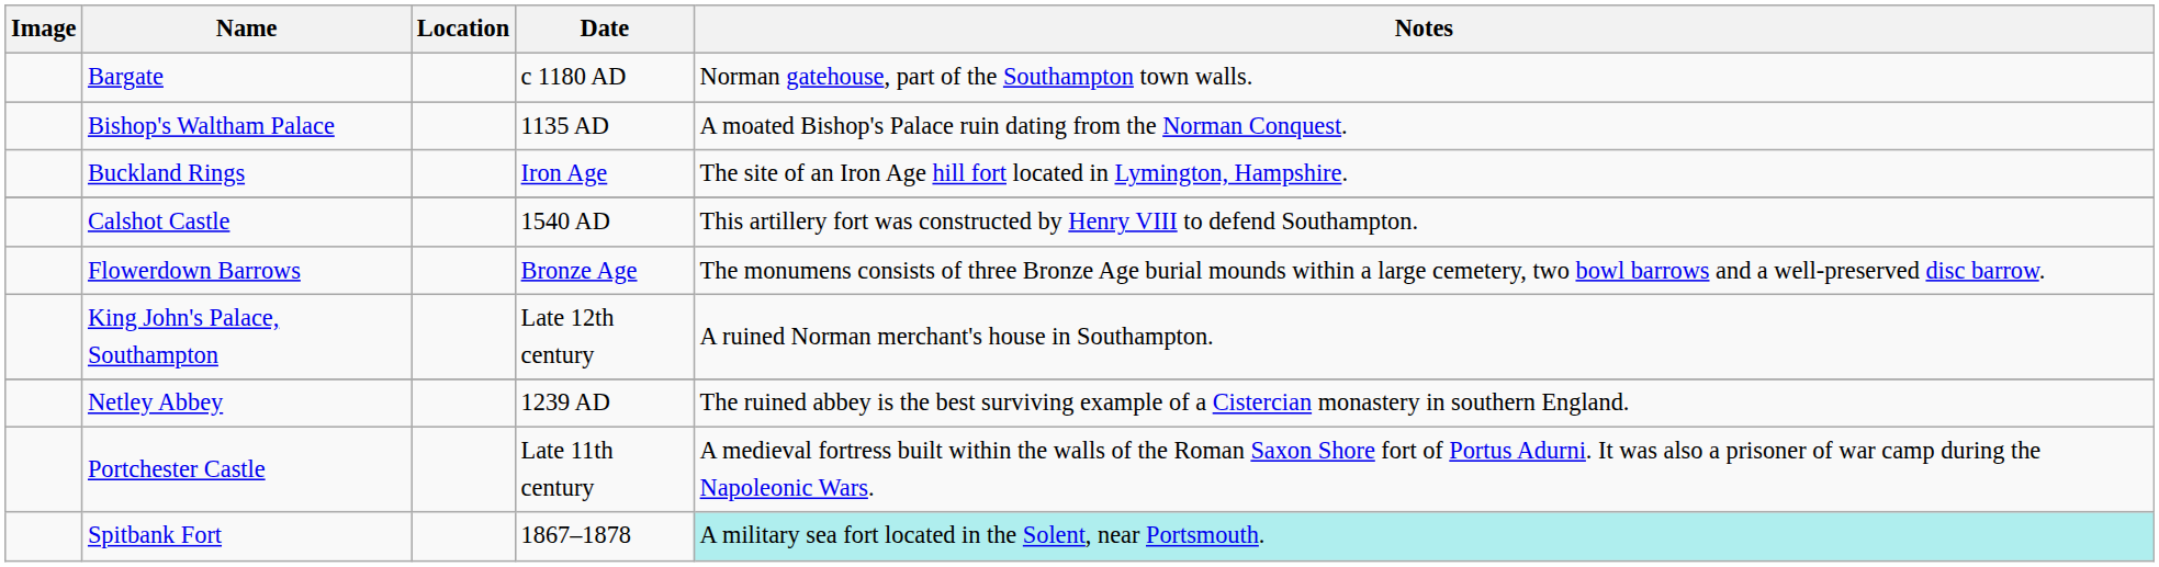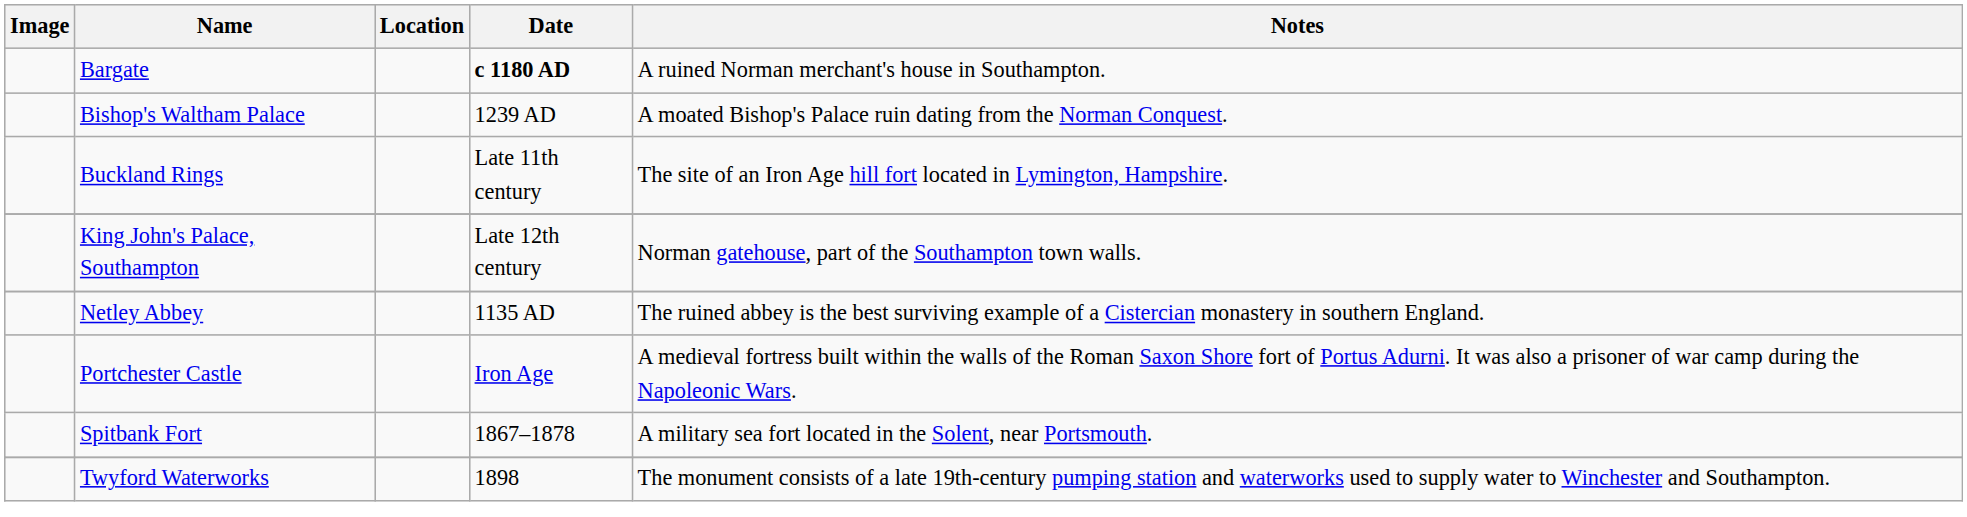 <table class="wikitable sortable" style="font-size: 90%;width:100%;border:0px;text-align:left;line-height:150%;">
 <tr>
 <th class="unsortable">Image</th>
 <th>Name</th>
 <th>Location</th>
 <th>Date</th>
 <th class="unsortable">Notes</th>
 </tr>
 <tr>
 <td></td>
 <td><a href='#'>Bargate</a></td>
 <td></td>
-<td>c 1180 AD</td>
-<td>Norman <a href='#'>gatehouse</a>, part of the <a href='#'>Southampton</a> town walls.</td>
+<td><strong>c 1180 AD</strong></td>
+<td>A ruined Norman merchant's house in Southampton.</td>
 </tr>
 <tr>
 <td></td>
 <td><a href='#'>Bishop's Waltham Palace</a></td>
 <td></td>
-<td>1135 AD</td>
+<td>1239 AD</td>
 <td>A moated Bishop's Palace ruin dating from the <a href='#'>Norman Conquest</a>.</td>
 </tr>
 <tr>
 <td></td>
 <td><a href='#'>Buckland Rings</a></td>
 <td></td>
-<td><a href='#'>Iron Age</a></td>
+<td>Late 11th century</td>
 <td>The site of an Iron Age <a href='#'>hill fort</a> located in  <a href='#'>Lymington, Hampshire</a>.</td>
 </tr>
 <tr>
 </tr>
 <tr>
 <td></td>
-<td><a href='#'>Calshot Castle</a></td>
-<td></td>
-<td>1540 AD</td>
-<td>This artillery fort was constructed by <a href='#'>Henry VIII</a> to defend Southampton.</td>
-</tr>
-<tr>
-<td></td>
-<td><a href='#'>Flowerdown Barrows</a></td>
-<td></td>
-<td><a href='#'>Bronze Age</a></td>
-<td>The monumens consists of three Bronze Age burial mounds within a large cemetery, two <a href='#'>bowl barrows</a> and a well-preserved <a href='#'>disc barrow</a>.</td>
-</tr>
-<tr>
-<td></td>
 <td><a href='#'>King John's Palace, Southampton</a></td>
 <td></td>
 <td>Late 12th century</td>
-<td>A ruined Norman merchant's house in Southampton.</td>
+<td>Norman <a href='#'>gatehouse</a>, part of the <a href='#'>Southampton</a> town walls.</td>
 </tr>
 <tr>
 </tr>
 <tr>
 <td></td>
 <td><a href='#'>Netley Abbey</a></td>
 <td></td>
-<td>1239 AD</td>
+<td>1135 AD</td>
 <td>The ruined abbey is the best surviving example of a <a href='#'>Cistercian</a> monastery in southern England.</td>
 </tr>
 <tr>
 <td></td>
 <td><a href='#'>Portchester Castle</a></td>
 <td></td>
-<td>Late 11th century</td>
+<td><a href='#'>Iron Age</a></td>
 <td>A medieval fortress built within the walls of the Roman <a href='#'>Saxon Shore</a> fort of <a href='#'>Portus Adurni</a>. It was also a prisoner of war camp during the <a href='#'>Napoleonic Wars</a>.</td>
 </tr>
 <tr>
 <td></td>
 <td><a href='#'>Spitbank Fort</a></td>
 <td></td>
 <td>1867–1878</td>
-<td style="background: paleturquoise;">A military sea fort located in the <a href='#'>Solent</a>, near <a href='#'>Portsmouth</a>.</td>
+<td>A military sea fort located in the <a href='#'>Solent</a>, near <a href='#'>Portsmouth</a>.</td>
 </tr>
 <tr>
 </tr>
 <tr>
+<td></td>
+<td><a href='#'>Twyford Waterworks</a></td>
+<td></td>
+<td>1898</td>
+<td>The monument consists of a late 19th-century <a href='#'>pumping station</a> and <a href='#'>waterworks</a> used to supply water to <a href='#'>Winchester</a> and Southampton.</td>
+</tr>
+<tr>
 </tr>
 </table>
